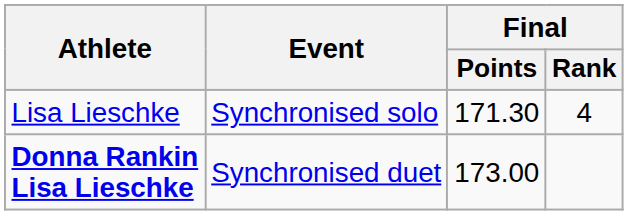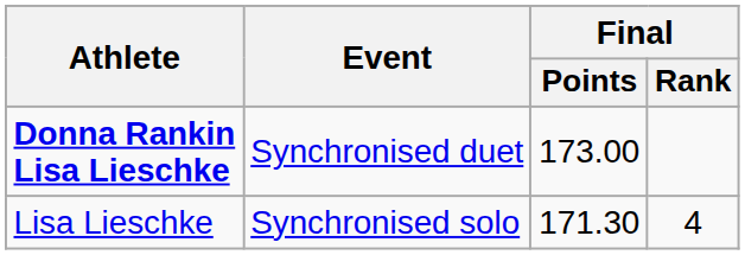 <table class=wikitable style=font-size:90%>
 <tr>
 <th rowspan=2>Athlete</th>
 <th rowspan=2>Event</th>
 <th colspan=2>Final</th>
 </tr>
 <tr style=font-size:95%>
 <th>Points</th>
 <th>Rank</th>
 </tr>
 <tr align=center>
+<td align=left><strong><a href='#'>Donna Rankin</a></strong><br><strong><a href='#'>Lisa Lieschke</a></strong></td>
+<td align=left><a href='#'>Synchronised duet</a></td>
+<td>173.00</td>
+<td></td>
+</tr>
+<tr align=center>
 <td align=left><a href='#'>Lisa Lieschke</a></td>
 <td align=left><a href='#'>Synchronised solo</a></td>
 <td>171.30</td>
 <td>4</td>
 </tr>
-<tr align=center>
-<td align=left><strong><a href='#'>Donna Rankin</a></strong><br><strong><a href='#'>Lisa Lieschke</a></strong></td>
-<td align=left><a href='#'>Synchronised duet</a></td>
-<td>173.00</td>
-<td></td>
-</tr>
 </table>
